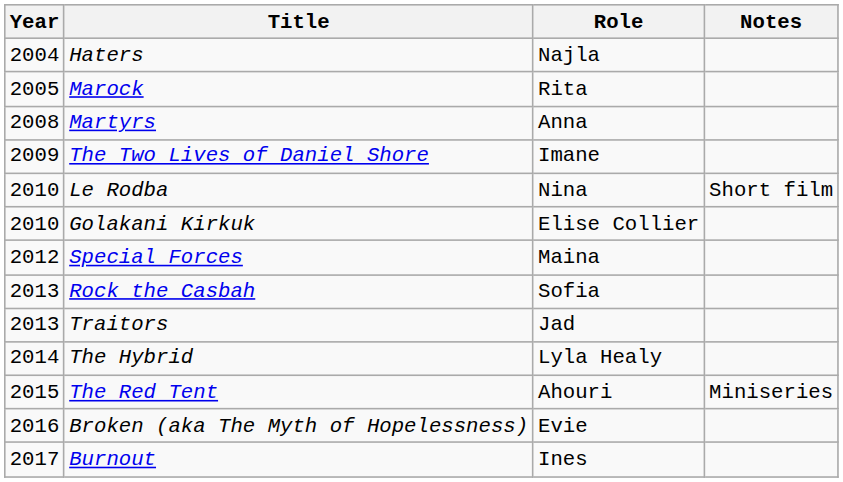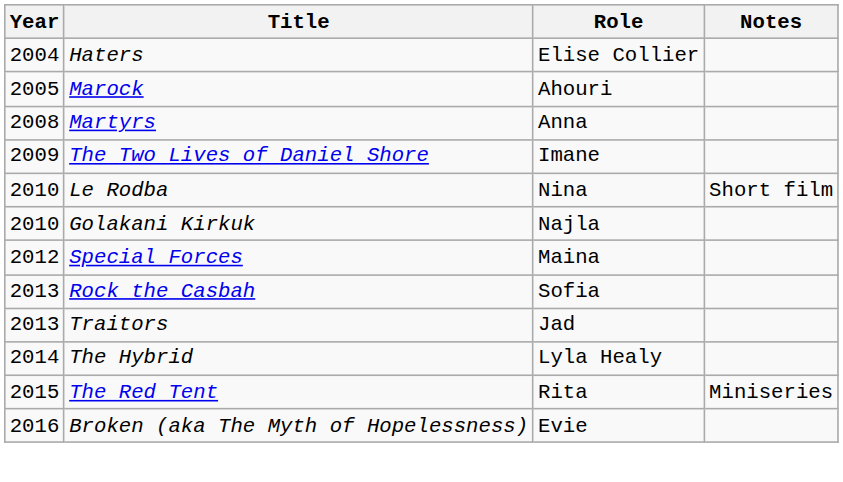 <table class="wikitable">
 <tr>
 <th>Year</th>
 <th>Title</th>
 <th>Role</th>
 <th>Notes</th>
 </tr>
 <tr>
 <td>2004</td>
 <td><em>Haters </em></td>
-<td>Najla</td>
+<td>Elise Collier</td>
 <td></td>
 </tr>
 <tr>
 <td>2005</td>
 <td><em><a href='#'>Marock</a></em></td>
-<td>Rita</td>
+<td>Ahouri</td>
 <td></td>
 </tr>
 <tr>
 <td>2008</td>
 <td><em><a href='#'>Martyrs</a></em></td>
 <td>Anna</td>
 <td></td>
 </tr>
 <tr>
 <td>2009</td>
 <td><em><a href='#'>The Two Lives of Daniel Shore</a></em></td>
 <td>Imane</td>
 <td></td>
 </tr>
 <tr>
 <td>2010</td>
 <td><em>Le Rodba</em></td>
 <td>Nina</td>
 <td>Short film</td>
 </tr>
 <tr>
 <td>2010</td>
 <td><em>Golakani Kirkuk</em></td>
-<td>Elise Collier</td>
+<td>Najla</td>
 <td></td>
 </tr>
 <tr>
 <td>2012</td>
 <td><em><a href='#'>Special Forces</a></em></td>
 <td>Maina</td>
 <td></td>
 </tr>
 <tr>
 <td>2013</td>
 <td><em><a href='#'>Rock the Casbah</a></em></td>
 <td>Sofia</td>
 <td></td>
 </tr>
 <tr>
 <td>2013</td>
 <td><em>Traitors</em></td>
 <td>Jad</td>
 <td></td>
 </tr>
 <tr>
 <td>2014</td>
 <td><em>The Hybrid</em></td>
 <td>Lyla Healy</td>
 <td></td>
 </tr>
 <tr>
 <td>2015</td>
 <td><em><a href='#'>The Red Tent</a></em></td>
-<td>Ahouri</td>
+<td>Rita</td>
 <td>Miniseries</td>
 </tr>
 <tr>
 <td>2016</td>
 <td><em>Broken (aka The Myth of Hopelessness)</em></td>
 <td>Evie</td>
 <td></td>
 </tr>
-<tr>
-<td>2017</td>
-<td><em><a href='#'>Burnout</a></em></td>
-<td>Ines</td>
-<td></td>
-</tr>
 </table>
